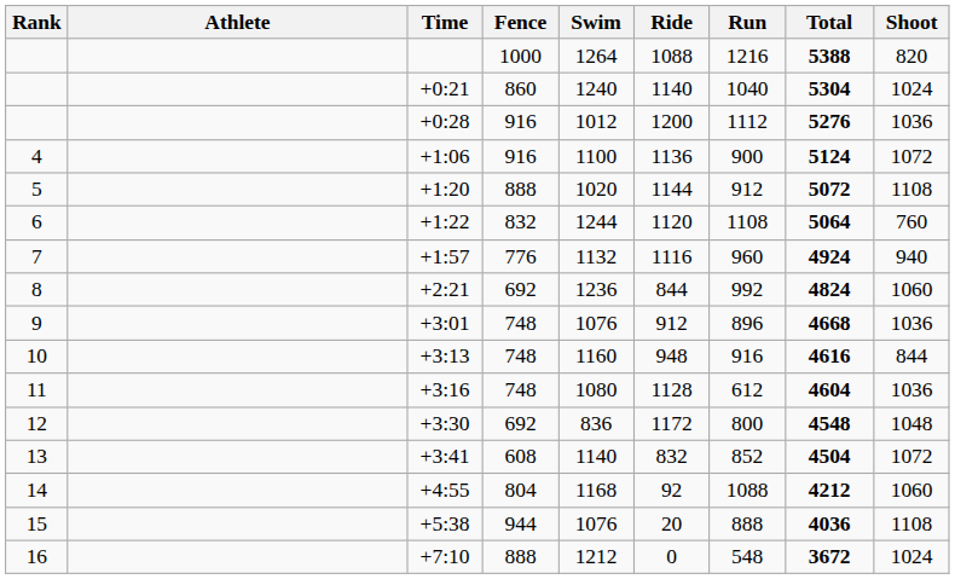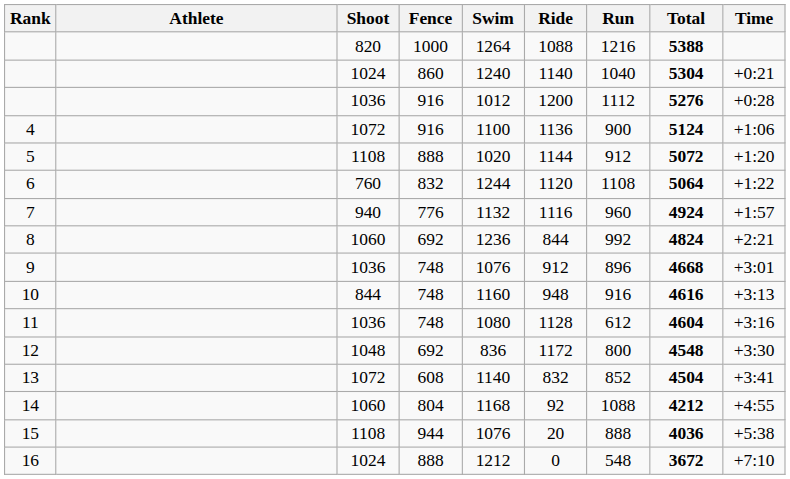 <table class=wikitable style="text-align:center">
 <tr>
 <th width=40>Rank</th>
 <th width=250>Athlete</th>
-<th width=50>Time</th>
+<th width=50>Shoot</th>
 <th width=50>Fence</th>
 <th width=50>Swim</th>
 <th width=50>Ride</th>
 <th width=50>Run</th>
 <th width=60>Total</th>
-<th width=50>Shoot</th>
+<th width=50>Time</th>
 </tr>
 <tr>
 <td></td>
 <td align=left></td>
-<td></td>
+<td>820</td>
 <td>1000</td>
 <td>1264</td>
 <td>1088</td>
 <td>1216</td>
 <td><strong>5388</strong></td>
-<td>820</td>
+<td></td>
 </tr>
 <tr>
 <td></td>
 <td align=left></td>
-<td>+0:21</td>
+<td>1024</td>
 <td>860</td>
 <td>1240</td>
 <td>1140</td>
 <td>1040</td>
 <td><strong>5304</strong></td>
-<td>1024</td>
+<td>+0:21</td>
 </tr>
 <tr>
 <td></td>
 <td align=left></td>
-<td>+0:28</td>
+<td>1036</td>
 <td>916</td>
 <td>1012</td>
 <td>1200</td>
 <td>1112</td>
 <td><strong>5276</strong></td>
-<td>1036</td>
+<td>+0:28</td>
 </tr>
 <tr>
 <td>4</td>
 <td align=left></td>
-<td>+1:06</td>
+<td>1072</td>
 <td>916</td>
 <td>1100</td>
 <td>1136</td>
 <td>900</td>
 <td><strong>5124</strong></td>
-<td>1072</td>
+<td>+1:06</td>
 </tr>
 <tr>
 <td>5</td>
 <td align=left></td>
-<td>+1:20</td>
+<td>1108</td>
 <td>888</td>
 <td>1020</td>
 <td>1144</td>
 <td>912</td>
 <td><strong>5072</strong></td>
-<td>1108</td>
+<td>+1:20</td>
 </tr>
 <tr>
 <td>6</td>
 <td align=left></td>
-<td>+1:22</td>
+<td>760</td>
 <td>832</td>
 <td>1244</td>
 <td>1120</td>
 <td>1108</td>
 <td><strong>5064</strong></td>
-<td>760</td>
+<td>+1:22</td>
 </tr>
 <tr>
 <td>7</td>
 <td align=left></td>
-<td>+1:57</td>
+<td>940</td>
 <td>776</td>
 <td>1132</td>
 <td>1116</td>
 <td>960</td>
 <td><strong>4924</strong></td>
-<td>940</td>
+<td>+1:57</td>
 </tr>
 <tr>
 <td>8</td>
 <td align=left></td>
-<td>+2:21</td>
+<td>1060</td>
 <td>692</td>
 <td>1236</td>
 <td>844</td>
 <td>992</td>
 <td><strong>4824</strong></td>
-<td>1060</td>
+<td>+2:21</td>
 </tr>
 <tr>
 <td>9</td>
 <td align=left></td>
-<td>+3:01</td>
+<td>1036</td>
 <td>748</td>
 <td>1076</td>
 <td>912</td>
 <td>896</td>
 <td><strong>4668</strong></td>
-<td>1036</td>
+<td>+3:01</td>
 </tr>
 <tr>
 <td>10</td>
 <td align=left></td>
-<td>+3:13</td>
+<td>844</td>
 <td>748</td>
 <td>1160</td>
 <td>948</td>
 <td>916</td>
 <td><strong>4616</strong></td>
-<td>844</td>
+<td>+3:13</td>
 </tr>
 <tr>
 <td>11</td>
 <td align=left></td>
-<td>+3:16</td>
+<td>1036</td>
 <td>748</td>
 <td>1080</td>
 <td>1128</td>
 <td>612</td>
 <td><strong>4604</strong></td>
-<td>1036</td>
+<td>+3:16</td>
 </tr>
 <tr>
 <td>12</td>
 <td align=left></td>
-<td>+3:30</td>
+<td>1048</td>
 <td>692</td>
 <td>836</td>
 <td>1172</td>
 <td>800</td>
 <td><strong>4548</strong></td>
-<td>1048</td>
+<td>+3:30</td>
 </tr>
 <tr>
 <td>13</td>
 <td align=left></td>
-<td>+3:41</td>
+<td>1072</td>
 <td>608</td>
 <td>1140</td>
 <td>832</td>
 <td>852</td>
 <td><strong>4504</strong></td>
-<td>1072</td>
+<td>+3:41</td>
 </tr>
 <tr>
 <td>14</td>
 <td align=left></td>
-<td>+4:55</td>
+<td>1060</td>
 <td>804</td>
 <td>1168</td>
 <td>92</td>
 <td>1088</td>
 <td><strong>4212</strong></td>
-<td>1060</td>
+<td>+4:55</td>
 </tr>
 <tr>
 <td>15</td>
 <td align=left></td>
-<td>+5:38</td>
+<td>1108</td>
 <td>944</td>
 <td>1076</td>
 <td>20</td>
 <td>888</td>
 <td><strong>4036</strong></td>
-<td>1108</td>
+<td>+5:38</td>
 </tr>
 <tr>
 <td>16</td>
 <td align=left></td>
-<td>+7:10</td>
+<td>1024</td>
 <td>888</td>
 <td>1212</td>
 <td>0</td>
 <td>548</td>
 <td><strong>3672</strong></td>
-<td>1024</td>
+<td>+7:10</td>
 </tr>
 </table>
